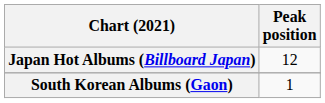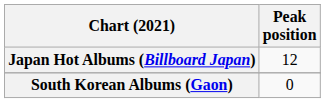 <table class="wikitable sortable plainrowheaders" style="text-align:center">
 <tr>
 <th scope="col">Chart (2021)</th>
 <th scope="col">Peak<br>position</th>
 </tr>
 <tr>
 <th scope="row">Japan Hot Albums (<em><a href='#'>Billboard Japan</a></em>)</th>
 <td>12</td>
 </tr>
 <tr>
 </tr>
 <tr>
 <th scope="row">South Korean Albums (<a href='#'>Gaon</a>)</th>
-<td>1</td>
+<td>0</td>
 </tr>
 </table>
